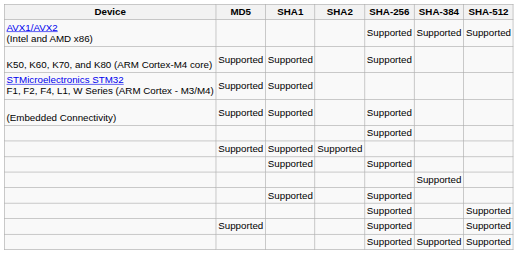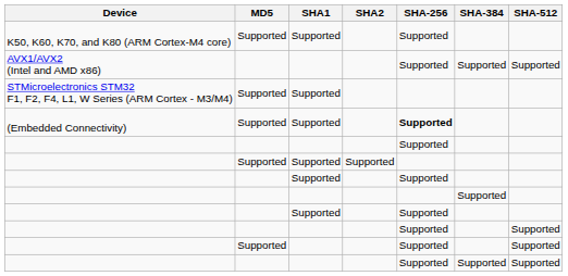 <table class="wikitable">
 <tr>
 <th>Device</th>
 <th>MD5</th>
 <th>SHA1</th>
 <th>SHA2</th>
 <th>SHA-256</th>
 <th>SHA-384</th>
 <th>SHA-512</th>
 </tr>
 <tr>
+<td><br>K50, K60, K70, and K80 (ARM Cortex-M4 core)</td>
+<td>Supported</td>
+<td>Supported</td>
+<td></td>
+<td>Supported</td>
+<td></td>
+<td></td>
+</tr>
+<tr>
 <td><a href='#'>AVX1/AVX2</a><br>(Intel and AMD x86)</td>
 <td></td>
 <td></td>
 <td></td>
 <td>Supported</td>
 <td>Supported</td>
 <td>Supported</td>
-</tr>
-<tr>
-<td><br>K50, K60, K70, and K80 (ARM Cortex-M4 core)</td>
-<td>Supported</td>
-<td>Supported</td>
-<td></td>
-<td>Supported</td>
-<td></td>
-<td></td>
 </tr>
 <tr>
 <td><a href='#'>STMicroelectronics STM32</a><br>F1, F2, F4, L1, W Series (ARM Cortex - M3/M4)</td>
 <td>Supported</td>
 <td>Supported</td>
 <td></td>
 <td></td>
 <td></td>
 <td></td>
 </tr>
 <tr>
 <td><br>(Embedded Connectivity)</td>
 <td>Supported</td>
 <td>Supported</td>
 <td></td>
-<td>Supported</td>
+<td><strong>Supported</strong></td>
 <td></td>
 <td></td>
 </tr>
 <tr>
 <td></td>
 <td></td>
 <td></td>
 <td></td>
 <td>Supported</td>
 <td></td>
 <td></td>
 </tr>
 <tr>
 <td></td>
 <td>Supported</td>
 <td>Supported</td>
 <td>Supported</td>
 <td></td>
 <td></td>
 <td></td>
 </tr>
 <tr>
 <td></td>
 <td></td>
 <td>Supported</td>
 <td></td>
 <td>Supported</td>
 <td></td>
 <td></td>
 </tr>
 <tr>
 <td></td>
 <td></td>
 <td></td>
 <td></td>
 <td></td>
 <td>Supported</td>
 <td></td>
 </tr>
 <tr>
 <td></td>
 <td></td>
 <td>Supported</td>
 <td></td>
 <td>Supported</td>
 <td></td>
 <td></td>
 </tr>
 <tr>
 <td></td>
 <td></td>
 <td></td>
 <td></td>
 <td>Supported</td>
 <td></td>
 <td>Supported</td>
 </tr>
 <tr>
 <td></td>
 <td>Supported</td>
 <td></td>
 <td></td>
 <td>Supported</td>
 <td></td>
 <td>Supported</td>
 </tr>
 <tr>
 <td></td>
 <td></td>
 <td></td>
 <td></td>
 <td>Supported</td>
 <td>Supported</td>
 <td>Supported</td>
 </tr>
 </table>
